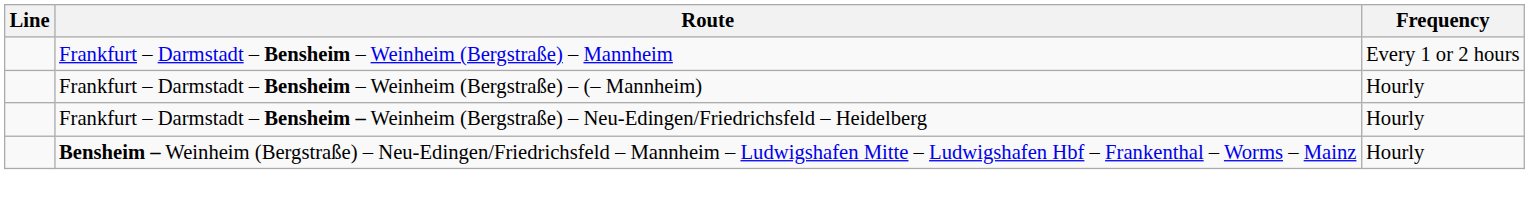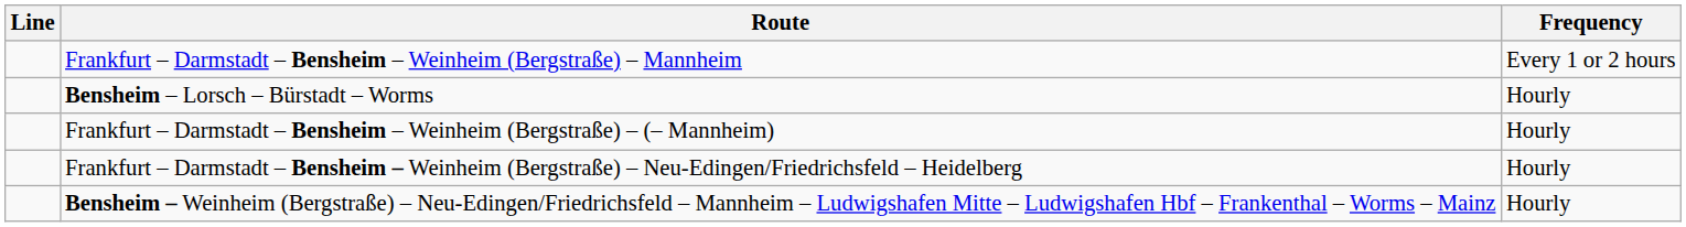 <table class="wikitable">
 <tr>
 <th>Line</th>
 <th>Route</th>
 <th>Frequency</th>
 </tr>
 <tr>
 <td></td>
 <td><a href='#'>Frankfurt</a> – <a href='#'>Darmstadt</a> – <strong>Bensheim</strong> – <a href='#'>Weinheim (Bergstraße)</a> – <a href='#'>Mannheim</a></td>
 <td>Every 1 or 2 hours</td>
+</tr>
+<tr>
+<td></td>
+<td><strong>Bensheim</strong> – Lorsch – Bürstadt – Worms</td>
+<td>Hourly</td>
 </tr>
 <tr>
 <td></td>
 <td>Frankfurt – Darmstadt – <strong>Bensheim</strong> – Weinheim (Bergstraße) –  (– Mannheim)</td>
 <td>Hourly</td>
 </tr>
 <tr>
 <td></td>
 <td>Frankfurt – Darmstadt – <strong>Bensheim –</strong> Weinheim (Bergstraße) – Neu-Edingen/Friedrichsfeld – Heidelberg</td>
 <td>Hourly</td>
 </tr>
 <tr>
 <td></td>
 <td><strong>Bensheim –</strong> Weinheim (Bergstraße) – Neu-Edingen/Friedrichsfeld – Mannheim – <a href='#'>Ludwigshafen Mitte</a> – <a href='#'>Ludwigshafen Hbf</a> – <a href='#'>Frankenthal</a> – <a href='#'>Worms</a> – <a href='#'>Mainz</a></td>
 <td>Hourly</td>
 </tr>
 </table>
